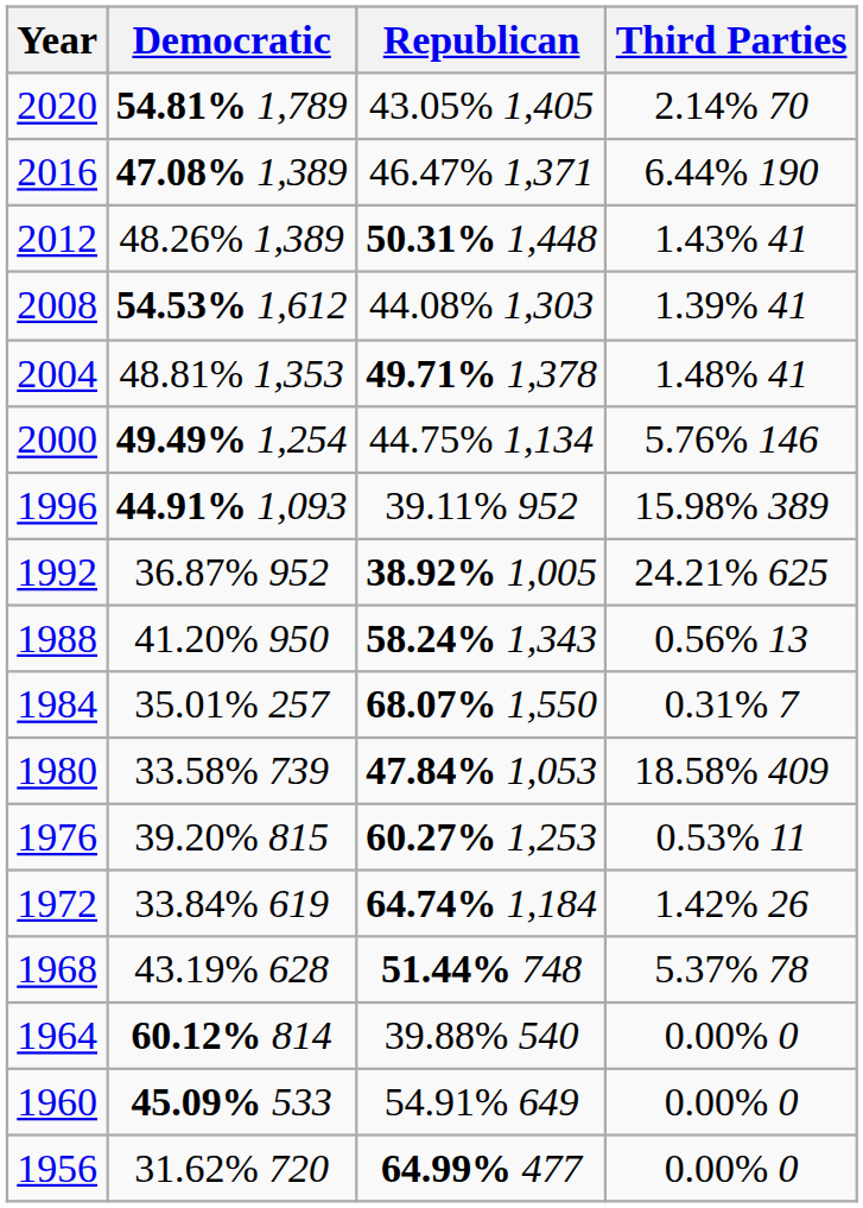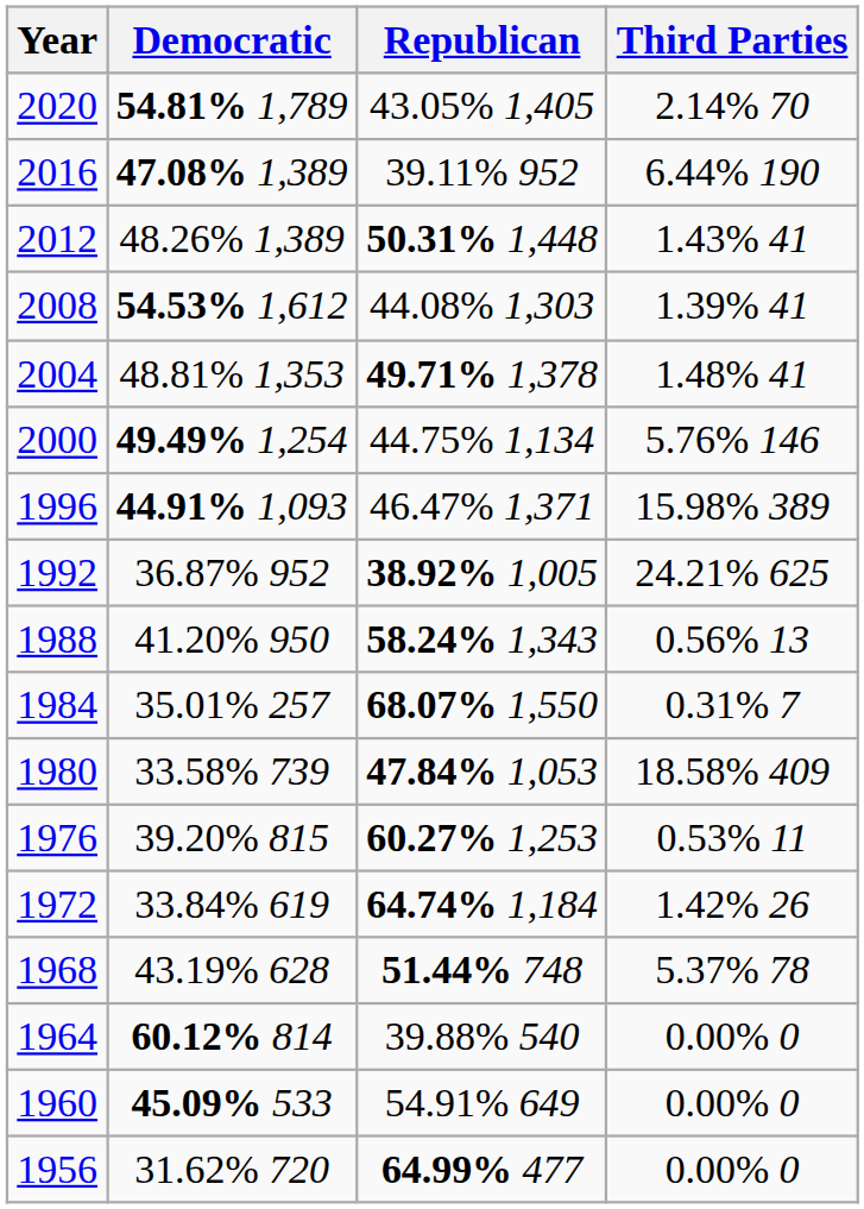 <table class="wikitable"  style="float:right; margin:1em; font-size:95%;">
 <tr style="background:lightgrey;">
 <th>Year</th>
 <th><a href='#'>Democratic</a></th>
 <th><a href='#'>Republican</a></th>
 <th><a href='#'>Third Parties</a></th>
 </tr>
 <tr>
 <td align="center" ><a href='#'>2020</a></td>
 <td align="center" ><strong>54.81%</strong> <em>1,789</em></td>
 <td align="center" >43.05% <em>1,405</em></td>
 <td align="center" >2.14% <em>70</em></td>
 </tr>
 <tr>
 <td align="center" ><a href='#'>2016</a></td>
 <td align="center" ><strong>47.08%</strong> <em>1,389</em></td>
-<td align="center" >46.47% <em>1,371</em></td>
+<td align="center" >39.11% <em>952</em></td>
 <td align="center" >6.44% <em>190</em></td>
 </tr>
 <tr>
 <td align="center" ><a href='#'>2012</a></td>
 <td align="center" >48.26% <em>1,389</em></td>
 <td align="center" ><strong>50.31%</strong> <em>1,448</em></td>
 <td align="center" >1.43% <em>41</em></td>
 </tr>
 <tr>
 <td align="center" ><a href='#'>2008</a></td>
 <td align="center" ><strong>54.53%</strong> <em>1,612</em></td>
 <td align="center" >44.08% <em>1,303</em></td>
 <td align="center" >1.39% <em>41</em></td>
 </tr>
 <tr>
 <td align="center" ><a href='#'>2004</a></td>
 <td align="center" >48.81% <em>1,353</em></td>
 <td align="center" ><strong>49.71%</strong> <em>1,378</em></td>
 <td align="center" >1.48% <em>41</em></td>
 </tr>
 <tr>
 <td align="center" ><a href='#'>2000</a></td>
 <td align="center" ><strong>49.49%</strong> <em>1,254</em></td>
 <td align="center" >44.75% <em>1,134</em></td>
 <td align="center" >5.76% <em>146</em></td>
 </tr>
 <tr>
 <td align="center" ><a href='#'>1996</a></td>
 <td align="center" ><strong>44.91%</strong> <em>1,093</em></td>
-<td align="center" >39.11% <em>952</em></td>
+<td align="center" >46.47% <em>1,371</em></td>
 <td align="center" >15.98% <em>389</em></td>
 </tr>
 <tr>
 <td align="center" ><a href='#'>1992</a></td>
 <td align="center" >36.87% <em>952</em></td>
 <td align="center" ><strong>38.92%</strong> <em>1,005</em></td>
 <td align="center" >24.21% <em>625</em></td>
 </tr>
 <tr>
 <td align="center" ><a href='#'>1988</a></td>
 <td align="center" >41.20% <em>950</em></td>
 <td align="center" ><strong>58.24%</strong> <em>1,343</em></td>
 <td align="center" >0.56% <em>13</em></td>
 </tr>
 <tr>
 <td align="center" ><a href='#'>1984</a></td>
 <td align="center" >35.01% <em>257</em></td>
 <td align="center" ><strong>68.07%</strong> <em>1,550</em></td>
 <td align="center" >0.31% <em>7</em></td>
 </tr>
 <tr>
 <td align="center" ><a href='#'>1980</a></td>
 <td align="center" >33.58% <em>739</em></td>
 <td align="center" ><strong>47.84%</strong> <em>1,053</em></td>
 <td align="center" >18.58% <em>409</em></td>
 </tr>
 <tr>
 <td align="center" ><a href='#'>1976</a></td>
 <td align="center" >39.20% <em>815</em></td>
 <td align="center" ><strong>60.27%</strong> <em>1,253</em></td>
 <td align="center" >0.53% <em>11</em></td>
 </tr>
 <tr>
 <td align="center" ><a href='#'>1972</a></td>
 <td align="center" >33.84% <em>619</em></td>
 <td align="center" ><strong>64.74%</strong> <em>1,184</em></td>
 <td align="center" >1.42% <em>26</em></td>
 </tr>
 <tr>
 <td align="center" ><a href='#'>1968</a></td>
 <td align="center" >43.19% <em>628</em></td>
 <td align="center" ><strong>51.44%</strong> <em>748</em></td>
 <td align="center" >5.37% <em>78</em></td>
 </tr>
 <tr>
 <td align="center" ><a href='#'>1964</a></td>
 <td align="center" ><strong>60.12%</strong> <em>814</em></td>
 <td align="center" >39.88% <em>540</em></td>
 <td align="center" >0.00% <em>0</em></td>
 </tr>
 <tr>
 <td align="center" ><a href='#'>1960</a></td>
 <td align="center" ><strong>45.09%</strong> <em>533</em></td>
 <td align="center" >54.91% <em>649</em></td>
 <td align="center" >0.00% <em>0</em></td>
 </tr>
 <tr>
 <td align="center" ><a href='#'>1956</a></td>
 <td align="center" >31.62% <em>720</em></td>
 <td align="center" ><strong>64.99%</strong> <em>477</em></td>
 <td align="center" >0.00% <em>0</em></td>
 </tr>
 </table>
